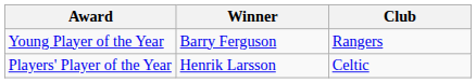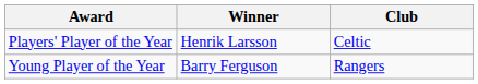 <table class="wikitable">
 <tr>
 <th width=170>Award</th>
 <th width=150>Winner</th>
 <th width=140>Club</th>
 </tr>
 <tr>
+<td><a href='#'>Players' Player of the Year</a></td>
+<td> <a href='#'>Henrik Larsson</a></td>
+<td><a href='#'>Celtic</a></td>
+</tr>
+<tr>
 <td><a href='#'>Young Player of the Year</a></td>
 <td> <a href='#'>Barry Ferguson</a></td>
 <td><a href='#'>Rangers</a></td>
 </tr>
-<tr>
-<td><a href='#'>Players' Player of the Year</a></td>
-<td> <a href='#'>Henrik Larsson</a></td>
-<td><a href='#'>Celtic</a></td>
-</tr>
 </table>
